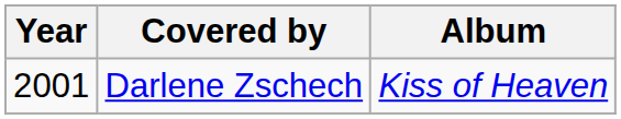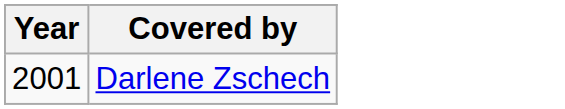 <table class="wikitable">
 <tr>
 <th>Year</th>
 <th>Covered by</th>
-<th>Album</th>
 </tr>
 <tr>
 <td>2001</td>
 <td><a href='#'>Darlene Zschech</a></td>
-<td><em><a href='#'>Kiss of Heaven</a></em></td>
 </tr>
 </table>
